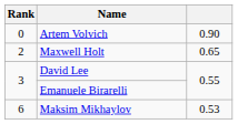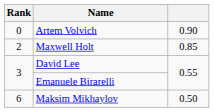 <table class="wikitable" style="text-align:center; font-size:90%">
 <tr>
 <th width=30>Rank</th>
 <th width=180>Name</th>
 <th width=50></th>
 </tr>
 <tr>
 <td>0</td>
 <td style="text-align:left"> <a href='#'>Artem Volvich</a></td>
 <td>0.90</td>
 </tr>
 <tr>
 <td>2</td>
 <td style="text-align:left"> <a href='#'>Maxwell Holt</a></td>
-<td>0.65</td>
+<td>0.85</td>
 </tr>
 <tr>
 <td rowspan=2>3</td>
 <td style="text-align:left"> <a href='#'>David Lee</a></td>
 <td rowspan=2>0.55</td>
 </tr>
 <tr>
 <td style="text-align:left"> <a href='#'>Emanuele Birarelli</a></td>
 </tr>
 <tr>
 <td>6</td>
 <td style="text-align:left"> <a href='#'>Maksim Mikhaylov</a></td>
-<td>0.53</td>
+<td>0.50</td>
 </tr>
 </table>
